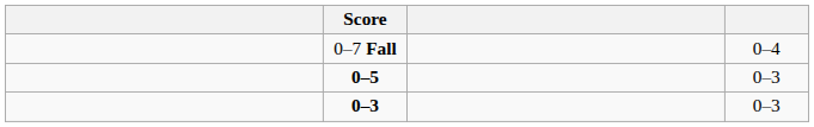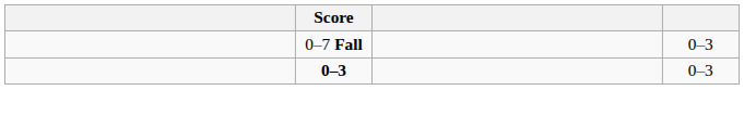 <table class="wikitable" style="text-align: center; ">
 <tr>
 <th align="right" width="270"></th>
 <th width="65">Score</th>
 <th align="left" width="270"></th>
 <th width="65"></th>
 </tr>
 <tr>
 <td align="left"></td>
 <td>0–7 <strong>Fall</strong></td>
 <td align="left"><strong></strong></td>
-<td>0–4 <strong></strong></td>
-</tr>
-<tr>
-<td align="left"></td>
-<td><strong>0–5</strong></td>
-<td align="left"><strong></strong></td>
 <td>0–3 <strong></strong></td>
 </tr>
 <tr>
 <td align="left"></td>
 <td><strong>0–3</strong></td>
 <td align="left"><strong></strong></td>
 <td>0–3 <strong></strong></td>
 </tr>
 </table>
